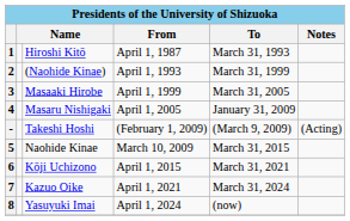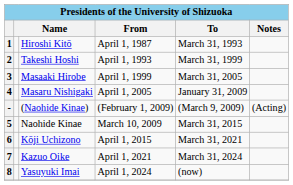 <table class="wikitable">
 <tr>
 <th colspan="7" style="background-color:skyblue">Presidents of the University of Shizuoka</th>
 </tr>
 <tr>
 <th> </th>
 <th colspan="2">Name</th>
 <th>From</th>
 <th>To</th>
 <th>Notes</th>
 </tr>
 <tr>
 <th>1</th>
 <td></td>
 <td><a href='#'>Hiroshi Kitō</a></td>
 <td>April 1, 1987</td>
 <td>March 31, 1993</td>
 <td> </td>
 </tr>
 <tr>
 <th>2</th>
 <td></td>
-<td>(<a href='#'>Naohide Kinae</a>)</td>
+<td><a href='#'>Takeshi Hoshi</a></td>
 <td>April 1, 1993</td>
 <td>March 31, 1999</td>
 <td> </td>
 </tr>
 <tr>
 <th>3</th>
 <td></td>
 <td><a href='#'>Masaaki Hirobe</a></td>
 <td>April 1, 1999</td>
 <td>March 31, 2005</td>
 <td> </td>
 </tr>
 <tr>
 <th>4</th>
 <td></td>
 <td><a href='#'>Masaru Nishigaki</a></td>
 <td>April 1, 2005</td>
 <td>January 31, 2009</td>
 <td> </td>
 </tr>
 <tr>
 <th>-</th>
 <td></td>
-<td><a href='#'>Takeshi Hoshi</a></td>
+<td>(<a href='#'>Naohide Kinae</a>)</td>
 <td>(February 1, 2009)</td>
 <td>(March 9, 2009)</td>
 <td>(Acting)</td>
 </tr>
 <tr>
 <th>5</th>
 <td></td>
 <td>Naohide Kinae</td>
 <td>March 10, 2009</td>
 <td>March 31, 2015</td>
 <td> </td>
 </tr>
 <tr>
 <th>6</th>
 <td></td>
 <td><a href='#'>Kōji Uchizono</a></td>
 <td>April 1, 2015</td>
 <td>March 31, 2021</td>
 <td> </td>
 </tr>
 <tr>
 <th>7</th>
 <td></td>
 <td><a href='#'>Kazuo Oike</a></td>
 <td>April 1, 2021</td>
 <td>March 31, 2024</td>
 <td> </td>
 </tr>
 <tr>
 <th>8</th>
 <td></td>
 <td><a href='#'>Yasuyuki Imai</a></td>
 <td>April 1, 2024</td>
 <td>(now)</td>
 <td> </td>
 </tr>
 <tr>
 </tr>
 </table>
